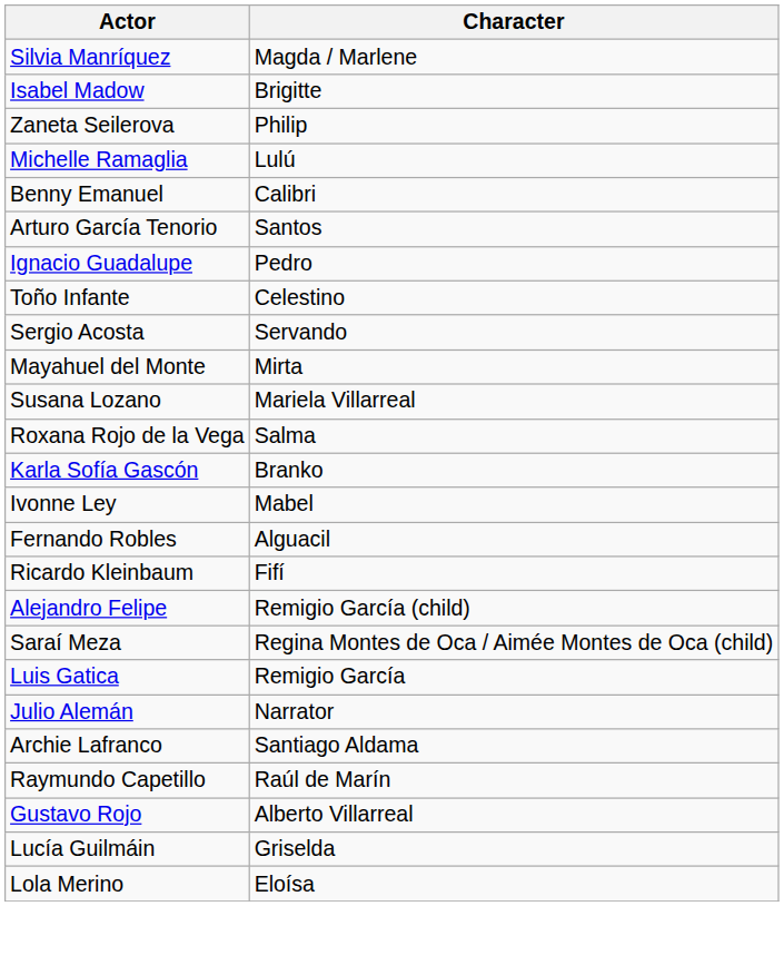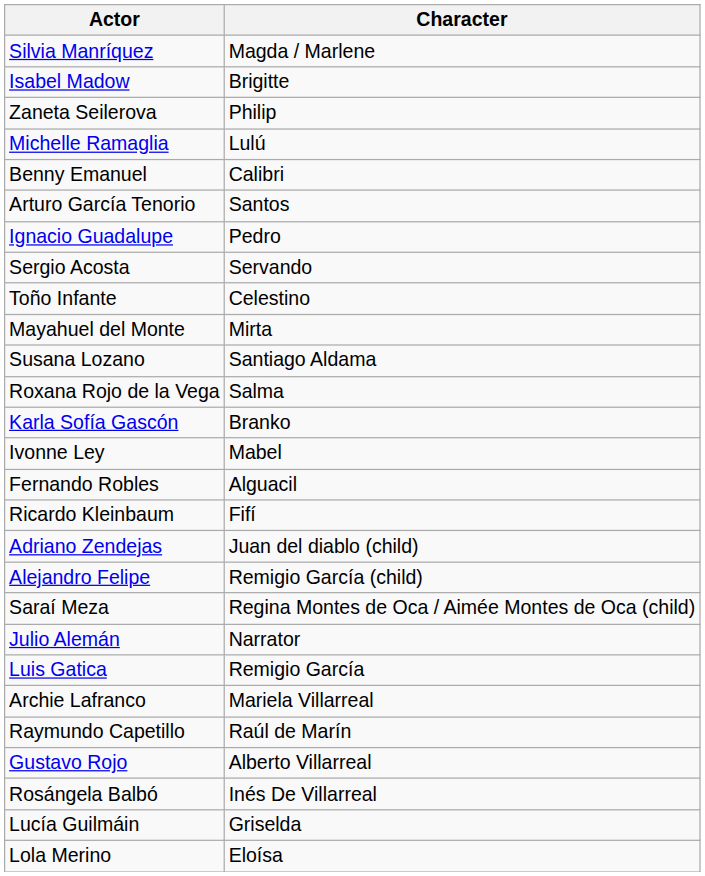 <table class="wikitable">
 <tr>
 <th>Actor</th>
 <th>Character</th>
 </tr>
 <tr>
 <td><a href='#'>Silvia Manríquez</a></td>
 <td>Magda / Marlene</td>
 </tr>
 <tr>
 <td><a href='#'>Isabel Madow</a></td>
 <td>Brigitte</td>
 </tr>
 <tr>
 <td>Zaneta Seilerova</td>
 <td>Philip</td>
 </tr>
 <tr>
 <td><a href='#'>Michelle Ramaglia</a></td>
 <td>Lulú</td>
 </tr>
 <tr>
 <td>Benny Emanuel</td>
 <td>Calibri</td>
 </tr>
 <tr>
 <td>Arturo García Tenorio</td>
 <td>Santos</td>
 </tr>
 <tr>
 <td><a href='#'>Ignacio Guadalupe</a></td>
 <td>Pedro</td>
 </tr>
 <tr>
+<td>Sergio Acosta</td>
+<td>Servando</td>
+</tr>
+<tr>
 <td>Toño Infante</td>
 <td>Celestino</td>
-</tr>
-<tr>
-<td>Sergio Acosta</td>
-<td>Servando</td>
 </tr>
 <tr>
 <td>Mayahuel del Monte</td>
 <td>Mirta</td>
 </tr>
 <tr>
 <td>Susana Lozano</td>
-<td>Mariela Villarreal</td>
+<td>Santiago Aldama</td>
 </tr>
 <tr>
 <td>Roxana Rojo de la Vega</td>
 <td>Salma</td>
 </tr>
 <tr>
 <td><a href='#'>Karla Sofía Gascón</a></td>
 <td>Branko</td>
 </tr>
 <tr>
 <td>Ivonne Ley</td>
 <td>Mabel</td>
 </tr>
 <tr>
 <td>Fernando Robles</td>
 <td>Alguacil</td>
 </tr>
 <tr>
 <td>Ricardo Kleinbaum</td>
 <td>Fifí</td>
 </tr>
 <tr>
+<td><a href='#'>Adriano Zendejas</a></td>
+<td>Juan del diablo (child)</td>
+</tr>
+<tr>
 <td><a href='#'>Alejandro Felipe</a></td>
 <td>Remigio García (child)</td>
 </tr>
 <tr>
 <td>Saraí Meza</td>
 <td>Regina Montes de Oca / Aimée Montes de Oca (child)</td>
 </tr>
 <tr>
+<td><a href='#'>Julio Alemán</a></td>
+<td>Narrator</td>
+</tr>
+<tr>
 <td><a href='#'>Luis Gatica</a></td>
 <td>Remigio García</td>
 </tr>
 <tr>
-<td><a href='#'>Julio Alemán</a></td>
-<td>Narrator</td>
-</tr>
-<tr>
 <td>Archie Lafranco</td>
-<td>Santiago Aldama</td>
+<td>Mariela Villarreal</td>
 </tr>
 <tr>
 <td>Raymundo Capetillo</td>
 <td>Raúl de Marín</td>
 </tr>
 <tr>
 <td><a href='#'>Gustavo Rojo</a></td>
 <td>Alberto Villarreal</td>
 </tr>
 <tr>
+<td>Rosángela Balbó</td>
+<td>Inés De Villarreal</td>
+</tr>
+<tr>
 <td>Lucía Guilmáin</td>
 <td>Griselda</td>
 </tr>
 <tr>
 <td>Lola Merino</td>
 <td>Eloísa</td>
 </tr>
 </table>
